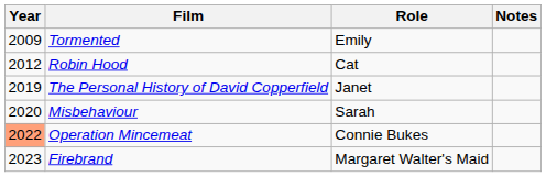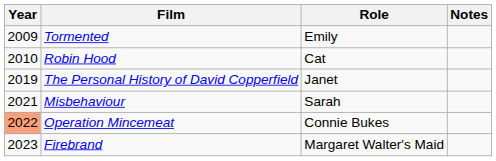 <table class="wikitable">
 <tr>
 <th>Year</th>
 <th>Film</th>
 <th>Role</th>
 <th>Notes</th>
 </tr>
 <tr>
 <td>2009</td>
 <td><em><a href='#'>Tormented</a></em></td>
 <td>Emily</td>
 <td></td>
 </tr>
 <tr>
-<td>2012</td>
+<td>2010</td>
 <td><em><a href='#'>Robin Hood</a></em></td>
 <td>Cat</td>
 <td></td>
 </tr>
 <tr>
 <td>2019</td>
 <td><em><a href='#'>The Personal History of David Copperfield</a></em></td>
 <td>Janet</td>
 <td></td>
 </tr>
 <tr>
-<td>2020</td>
+<td>2021</td>
 <td><em><a href='#'>Misbehaviour</a></em></td>
 <td>Sarah</td>
 <td></td>
 </tr>
 <tr>
 <td style="background: lightsalmon;">2022</td>
 <td><em><a href='#'>Operation Mincemeat</a></em></td>
 <td>Connie Bukes</td>
 <td></td>
 </tr>
 <tr>
 <td>2023</td>
 <td><em><a href='#'>Firebrand</a></em></td>
 <td>Margaret Walter's Maid</td>
 <td></td>
 </tr>
 </table>
